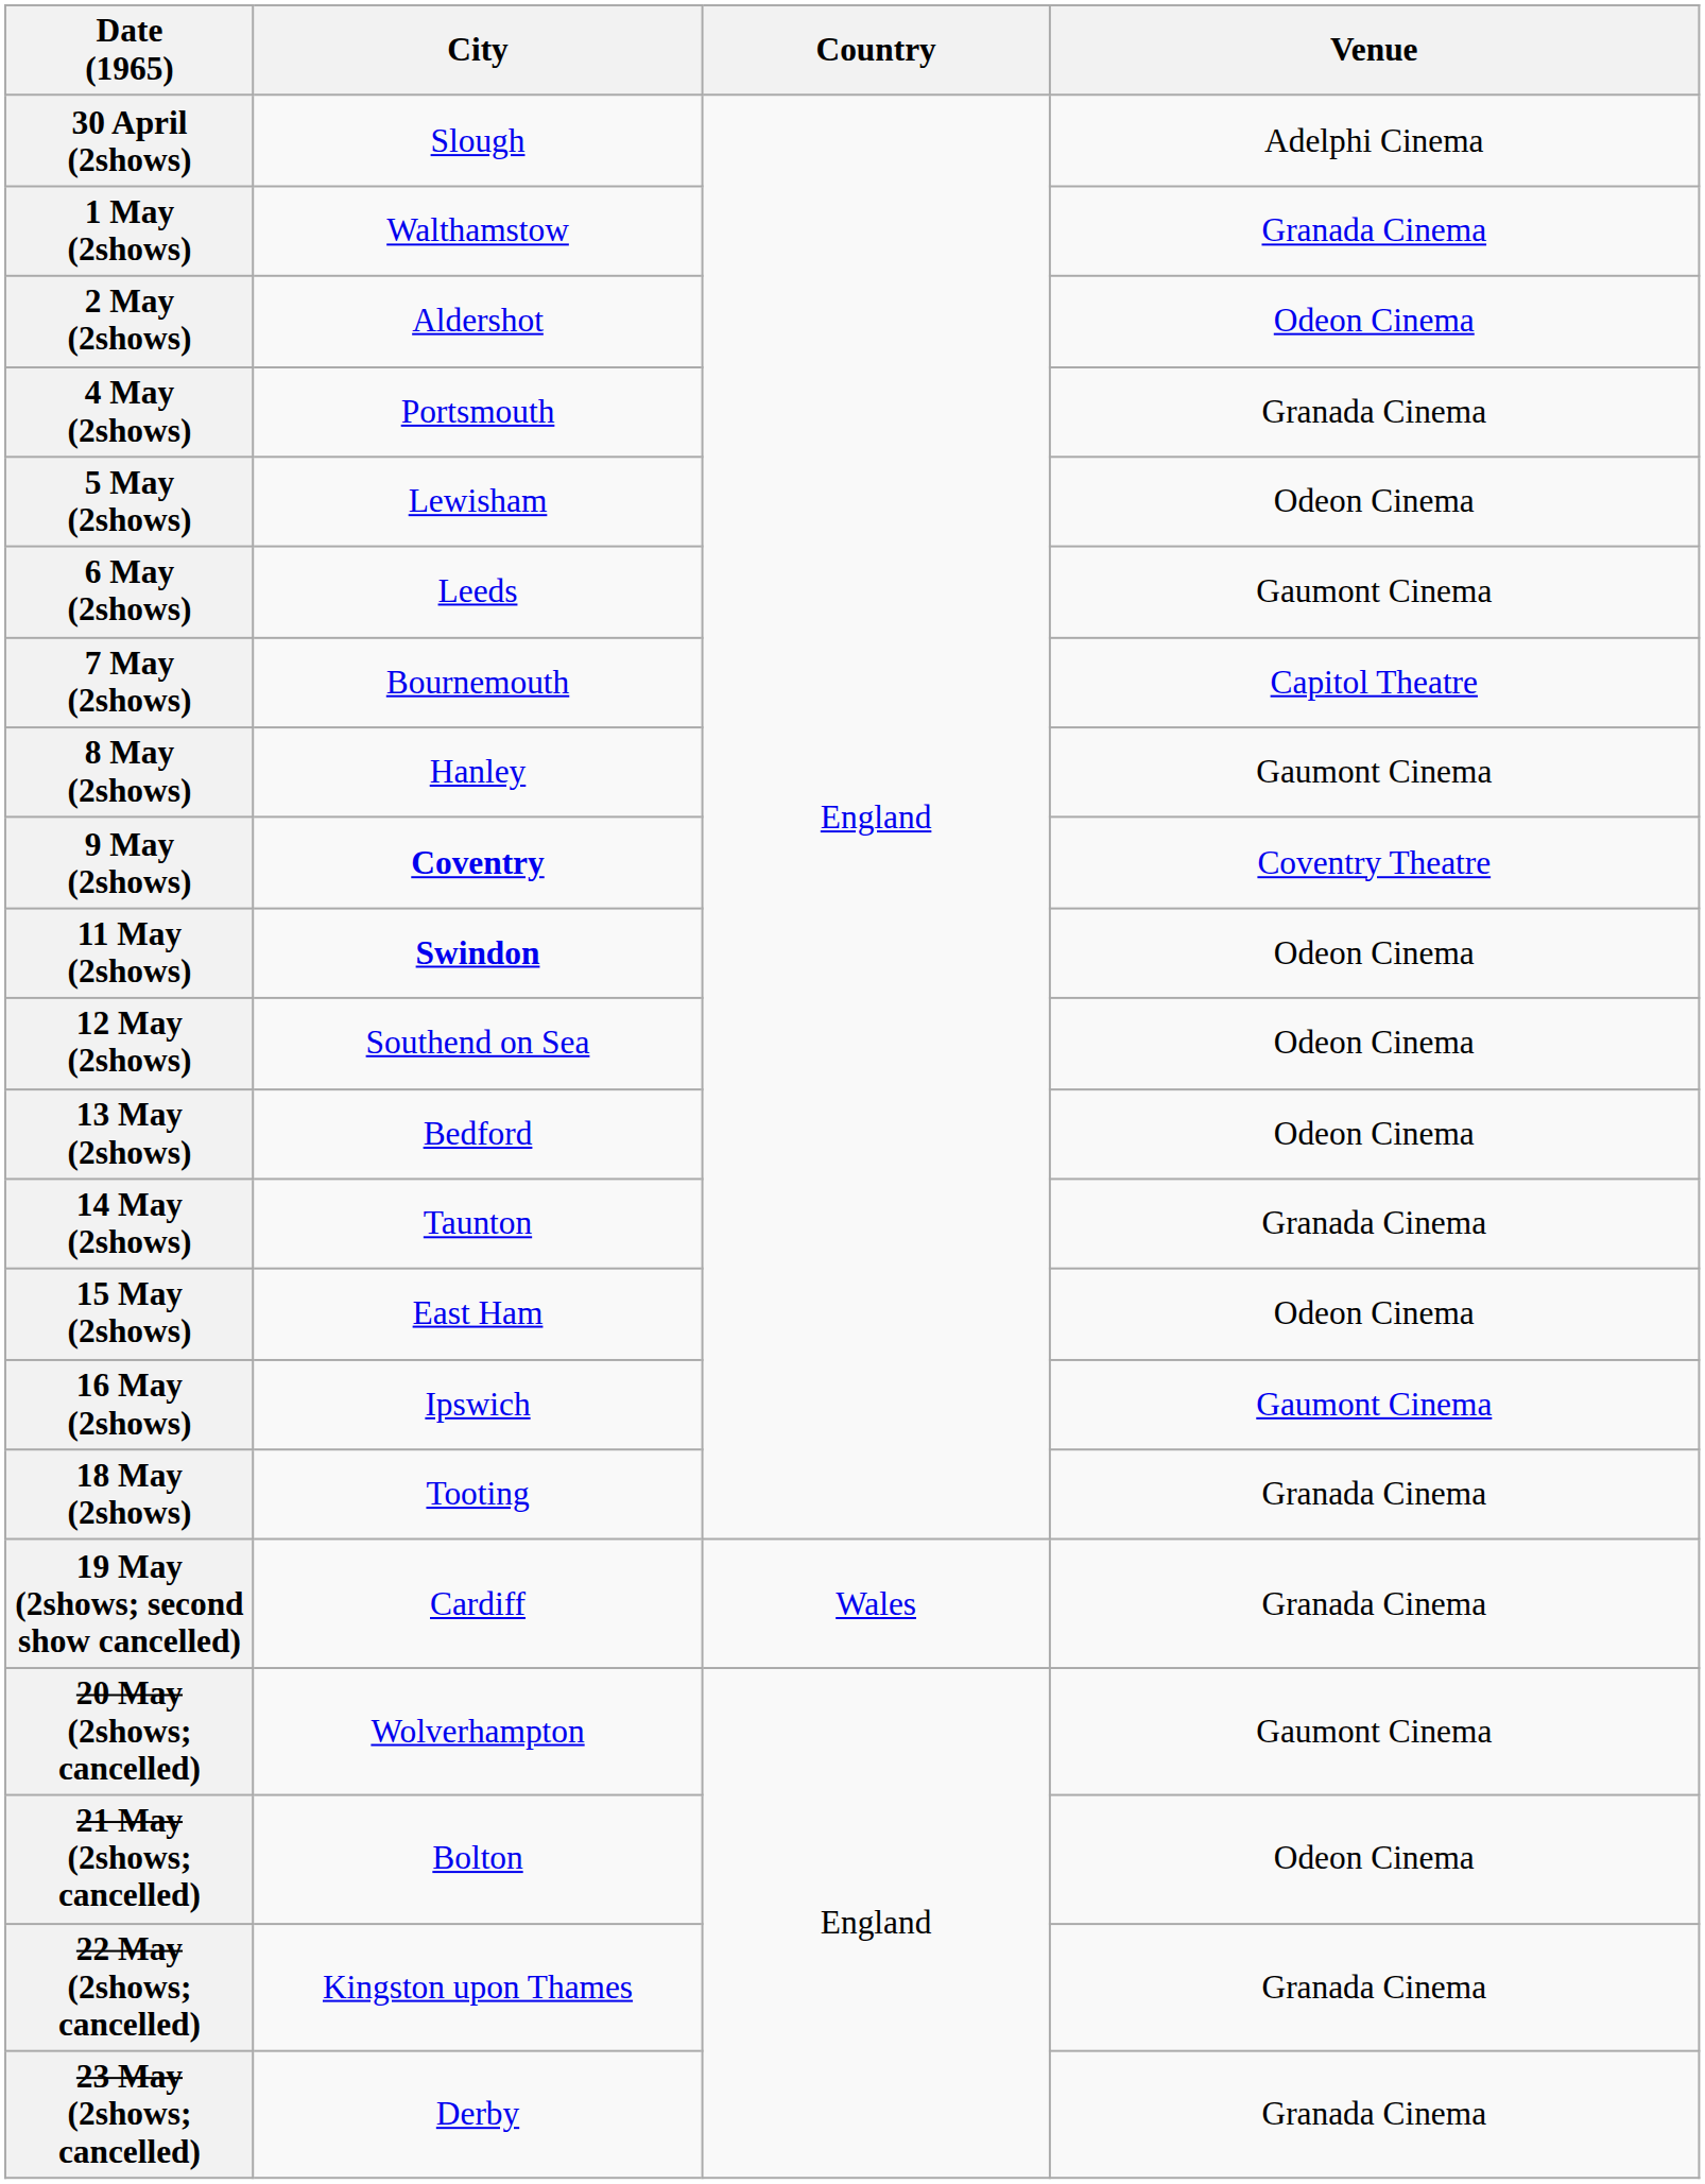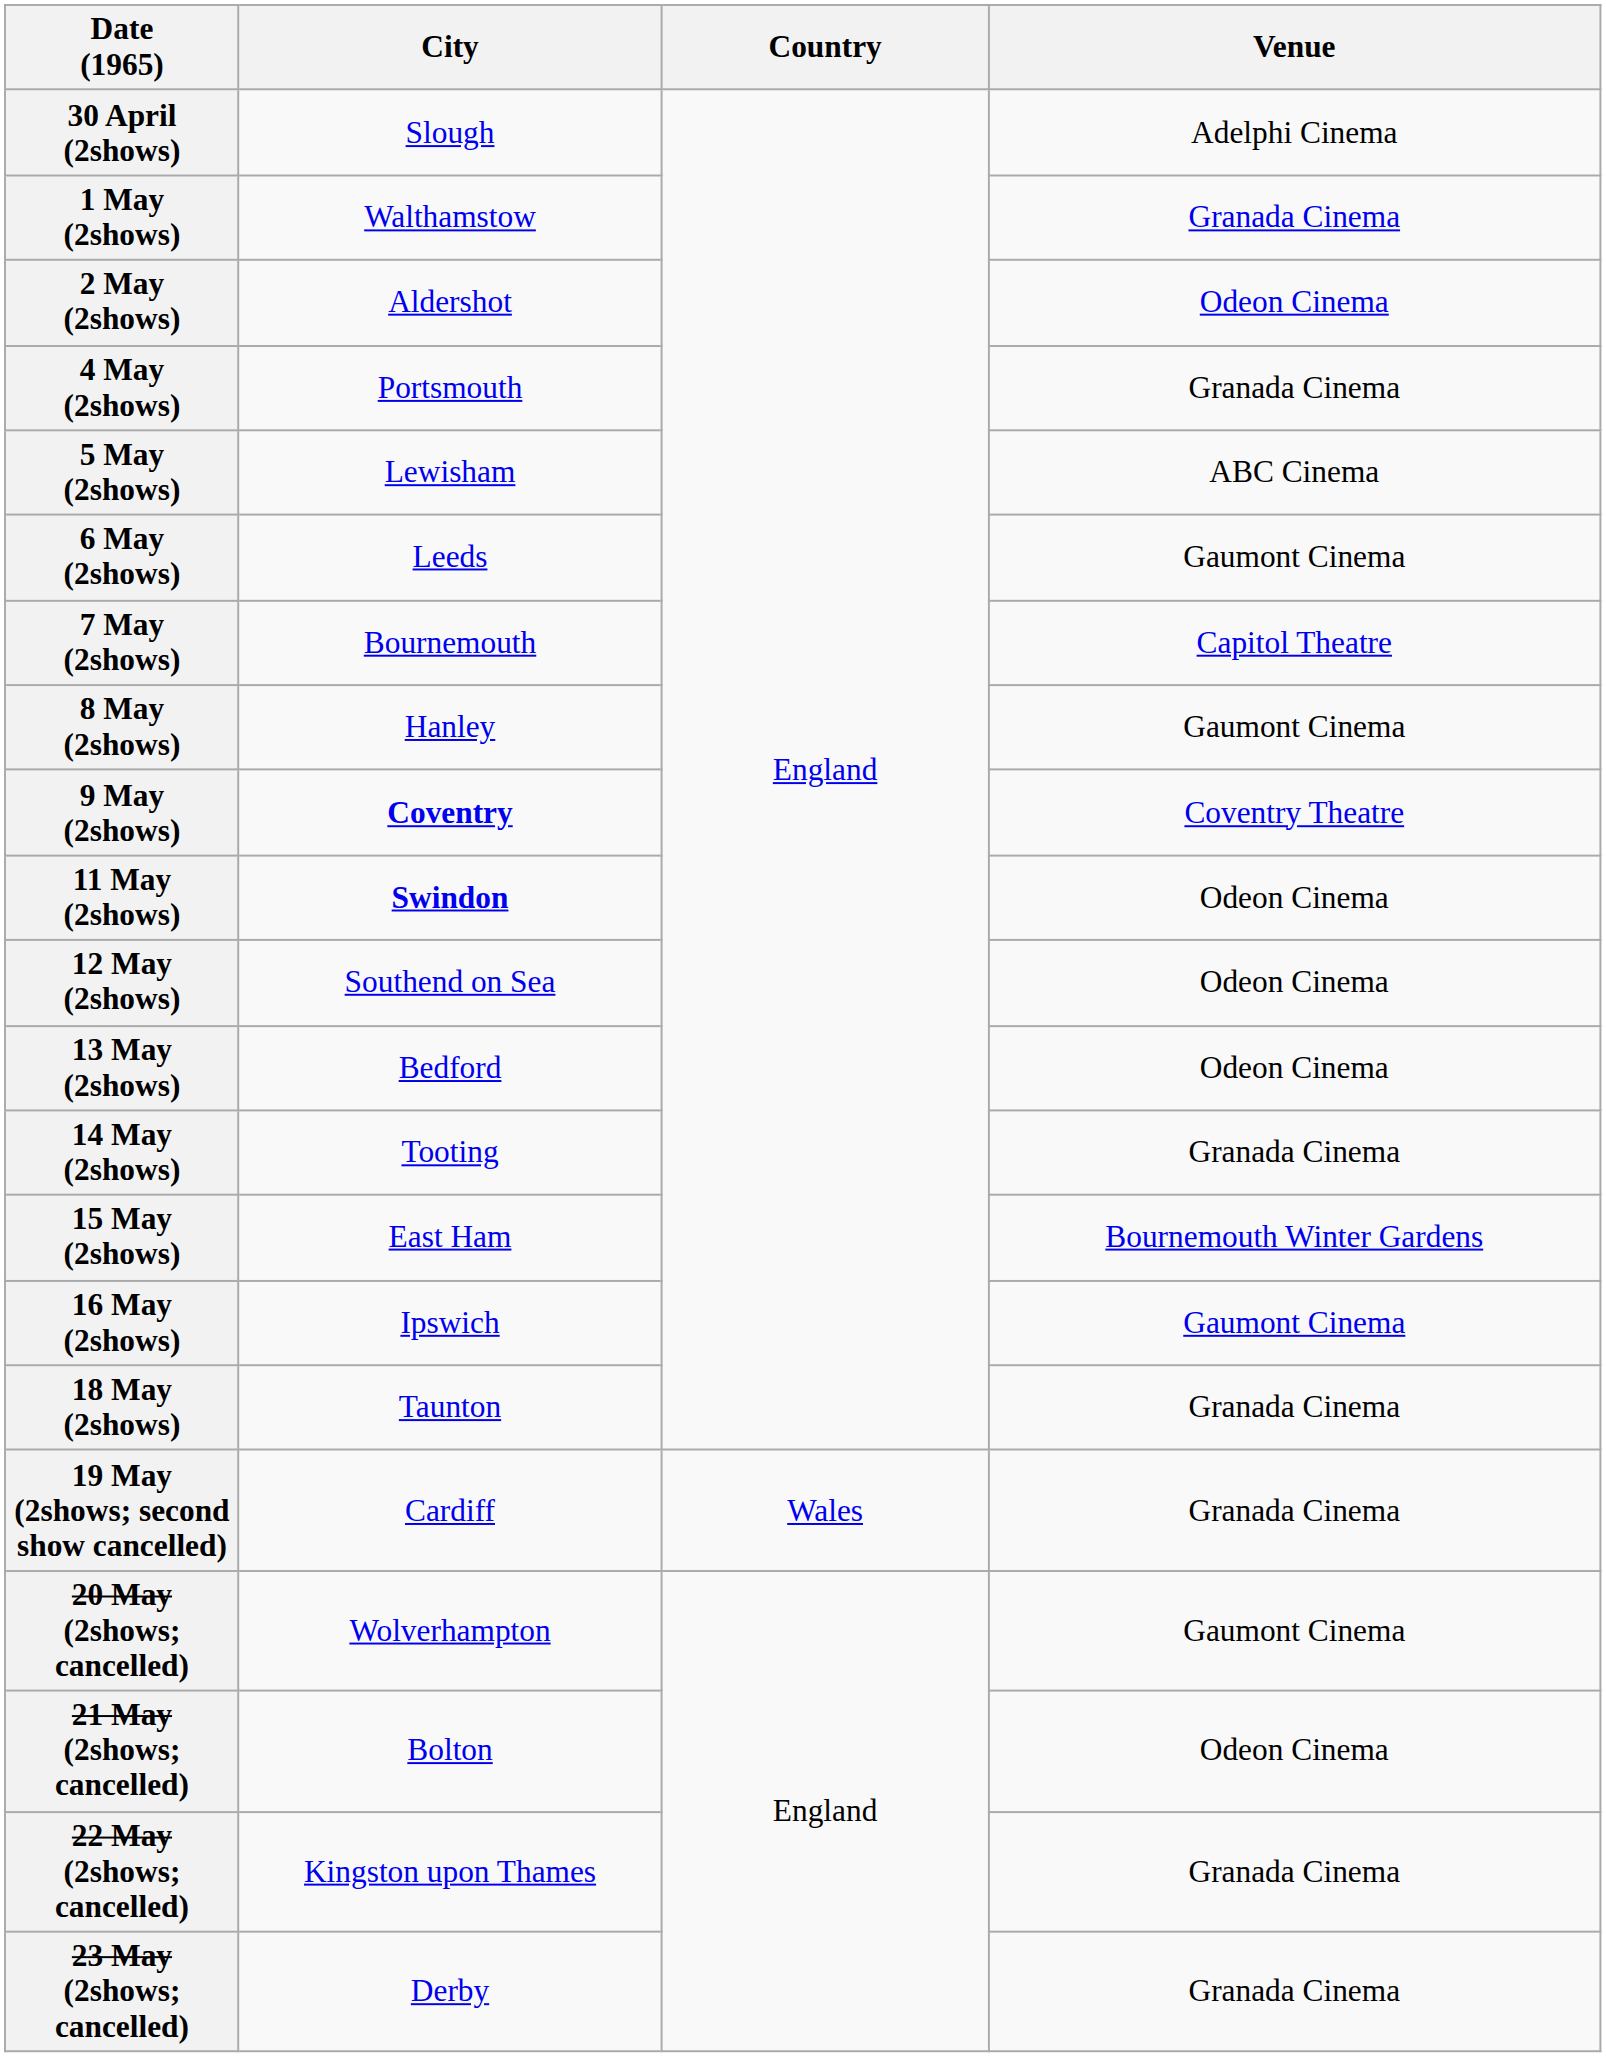 <table class="wikitable plainrowheaders" style="text-align:center;">
 <tr>
 <th scope="col" style="width:7em;">Date<br>(1965)</th>
 <th scope="col" style="width:13em;">City</th>
 <th scope="col" style="width:10em;">Country</th>
 <th scope="col" style="width:19em;">Venue</th>
 </tr>
 <tr>
 <th scope="row" style="text-align: center;">30 April<br>(2shows)</th>
 <td><a href='#'>Slough</a></td>
 <td rowspan="16"><a href='#'>England</a></td>
 <td>Adelphi Cinema</td>
 </tr>
 <tr>
 <th scope="row" style="text-align: center;">1 May<br>(2shows)</th>
 <td><a href='#'>Walthamstow</a></td>
 <td><a href='#'>Granada Cinema</a></td>
 </tr>
 <tr>
 <th scope="row" style="text-align: center;">2 May<br>(2shows)</th>
 <td><a href='#'>Aldershot</a></td>
 <td><a href='#'>Odeon Cinema</a></td>
 </tr>
 <tr>
 <th scope="row" style="text-align: center;">4 May<br>(2shows)</th>
 <td><a href='#'>Portsmouth</a></td>
 <td>Granada Cinema</td>
 </tr>
 <tr>
 <th scope="row" style="text-align: center;">5 May<br>(2shows)</th>
 <td><a href='#'>Lewisham</a></td>
-<td>Odeon Cinema</td>
+<td>ABC Cinema</td>
 </tr>
 <tr>
 <th scope="row" style="text-align: center;">6 May<br>(2shows)</th>
 <td><a href='#'>Leeds</a></td>
 <td>Gaumont Cinema</td>
 </tr>
 <tr>
 <th scope="row" style="text-align: center;">7 May<br>(2shows)</th>
 <td><a href='#'>Bournemouth</a></td>
 <td><a href='#'>Capitol Theatre</a></td>
 </tr>
 <tr>
 <th scope="row" style="text-align: center;">8 May<br>(2shows)</th>
 <td><a href='#'>Hanley</a></td>
 <td>Gaumont Cinema</td>
 </tr>
 <tr>
 <th scope="row" style="text-align: center;">9 May<br>(2shows)</th>
 <td><strong><a href='#'>Coventry</a></strong></td>
 <td><a href='#'>Coventry Theatre</a></td>
 </tr>
 <tr>
 <th scope="row" style="text-align: center;">11 May<br>(2shows)</th>
 <td><strong><a href='#'>Swindon</a></strong></td>
 <td>Odeon Cinema</td>
 </tr>
 <tr>
 <th scope="row" style="text-align: center;">12 May<br>(2shows)</th>
 <td><a href='#'>Southend on Sea</a></td>
 <td>Odeon Cinema</td>
 </tr>
 <tr>
 <th scope="row" style="text-align: center;">13 May<br>(2shows)</th>
 <td><a href='#'>Bedford</a></td>
 <td>Odeon Cinema</td>
 </tr>
 <tr>
 <th scope="row" style="text-align: center;">14 May<br>(2shows)</th>
-<td><a href='#'>Taunton</a></td>
+<td><a href='#'>Tooting</a></td>
 <td>Granada Cinema</td>
 </tr>
 <tr>
 <th scope="row" style="text-align: center;">15 May<br>(2shows)</th>
 <td><a href='#'>East Ham</a></td>
-<td>Odeon Cinema</td>
+<td><a href='#'>Bournemouth Winter Gardens</a></td>
 </tr>
 <tr>
 <th scope="row" style="text-align: center;">16 May<br>(2shows)</th>
 <td><a href='#'>Ipswich</a></td>
 <td><a href='#'>Gaumont Cinema</a></td>
 </tr>
 <tr>
 <th scope="row" style="text-align: center;">18 May<br>(2shows)</th>
-<td><a href='#'>Tooting</a></td>
+<td><a href='#'>Taunton</a></td>
 <td>Granada Cinema</td>
 </tr>
 <tr>
 <th scope="row" style="text-align: center;">19 May<br>(2shows; second show cancelled)</th>
 <td><a href='#'>Cardiff</a></td>
 <td><a href='#'>Wales</a></td>
 <td>Granada Cinema</td>
 </tr>
 <tr>
 <th scope="row" style="text-align: center;"><s>20 May</s><br>(2shows; cancelled)</th>
 <td><a href='#'>Wolverhampton</a></td>
 <td rowspan="4">England</td>
 <td>Gaumont Cinema</td>
 </tr>
 <tr>
 <th scope="row" style="text-align: center;"><s>21 May</s><br>(2shows; cancelled)</th>
 <td><a href='#'>Bolton</a></td>
 <td>Odeon Cinema</td>
 </tr>
 <tr>
 <th scope="row" style="text-align: center;"><s>22 May</s><br>(2shows; cancelled)</th>
 <td><a href='#'>Kingston upon Thames</a></td>
 <td>Granada Cinema</td>
 </tr>
 <tr>
 <th scope="row" style="text-align: center;"><s>23 May</s><br>(2shows; cancelled)</th>
 <td><a href='#'>Derby</a></td>
 <td>Granada Cinema</td>
 </tr>
 </table>
